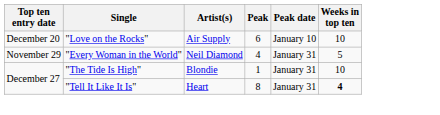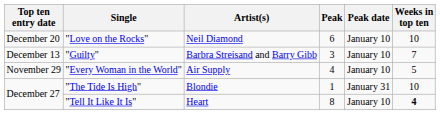 <table class="wikitable sortable">
 <tr>
 <th>Top ten<br>entry date</th>
 <th>Single</th>
 <th>Artist(s)</th>
 <th data-sort-type="number">Peak</th>
 <th>Peak date</th>
 <th data-sort-type="number">Weeks in<br>top ten</th>
 </tr>
 <tr>
 <td>December 20</td>
 <td>"<a href='#'>Love on the Rocks</a>"</td>
-<td><a href='#'>Air Supply</a></td>
+<td><a href='#'>Neil Diamond</a></td>
 <td align=center>6</td>
 <td>January 10</td>
 <td align=center>10</td>
 </tr>
 <tr>
+<td>December 13</td>
+<td>"<a href='#'>Guilty</a>"</td>
+<td><a href='#'>Barbra Streisand</a> and <a href='#'>Barry Gibb</a></td>
+<td align=center>3</td>
+<td>January 10</td>
+<td align=center>7</td>
+</tr>
+<tr>
 <td>November 29</td>
 <td>"<a href='#'>Every Woman in the World</a>"</td>
-<td><a href='#'>Neil Diamond</a></td>
+<td><a href='#'>Air Supply</a></td>
 <td align=center>4</td>
-<td>January 31</td>
+<td>January 10</td>
 <td align=center>5</td>
 </tr>
 <tr>
 <td rowspan="2">December 27</td>
 <td>"<a href='#'>The Tide Is High</a>"</td>
 <td><a href='#'>Blondie</a></td>
 <td align=center>1</td>
 <td>January 31</td>
 <td align=center>10</td>
 </tr>
 <tr>
 <td>"<a href='#'>Tell It Like It Is</a>"</td>
 <td><a href='#'>Heart</a></td>
 <td align=center>8</td>
-<td>January 31</td>
+<td>January 10</td>
 <td align=center><strong>4</strong></td>
 </tr>
 </table>
